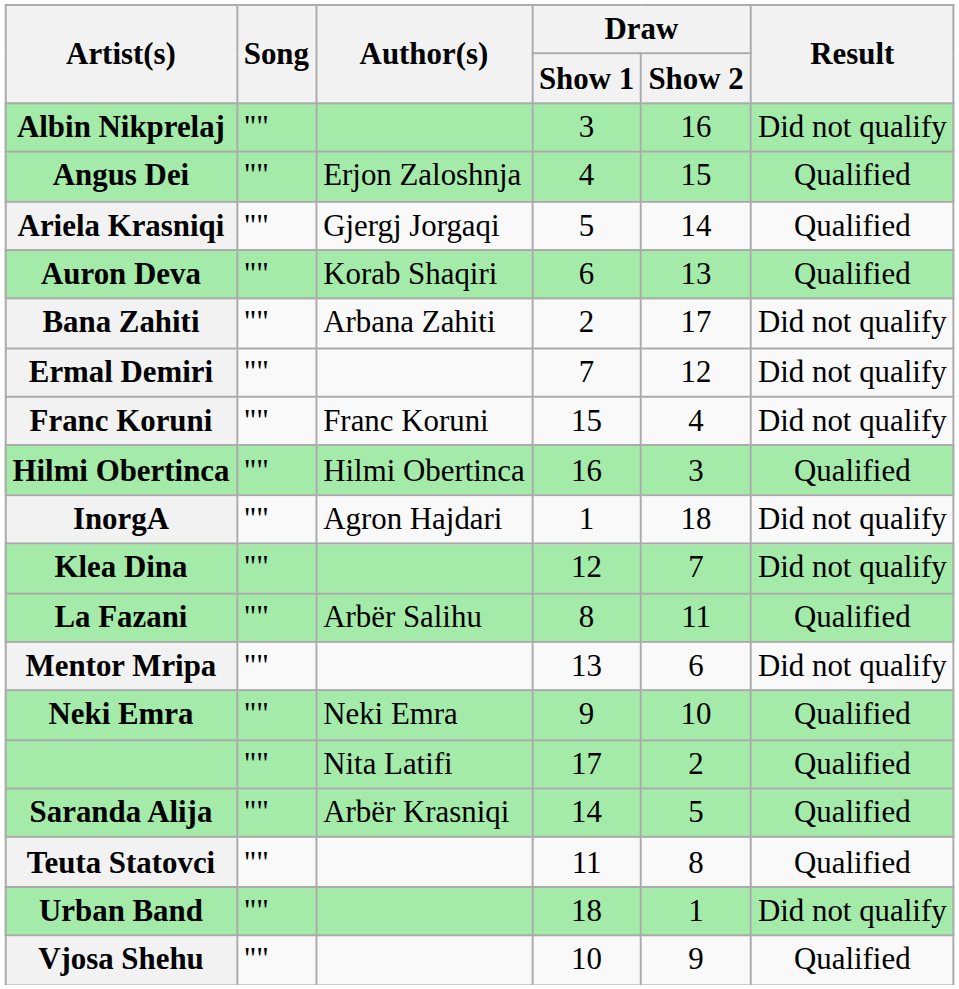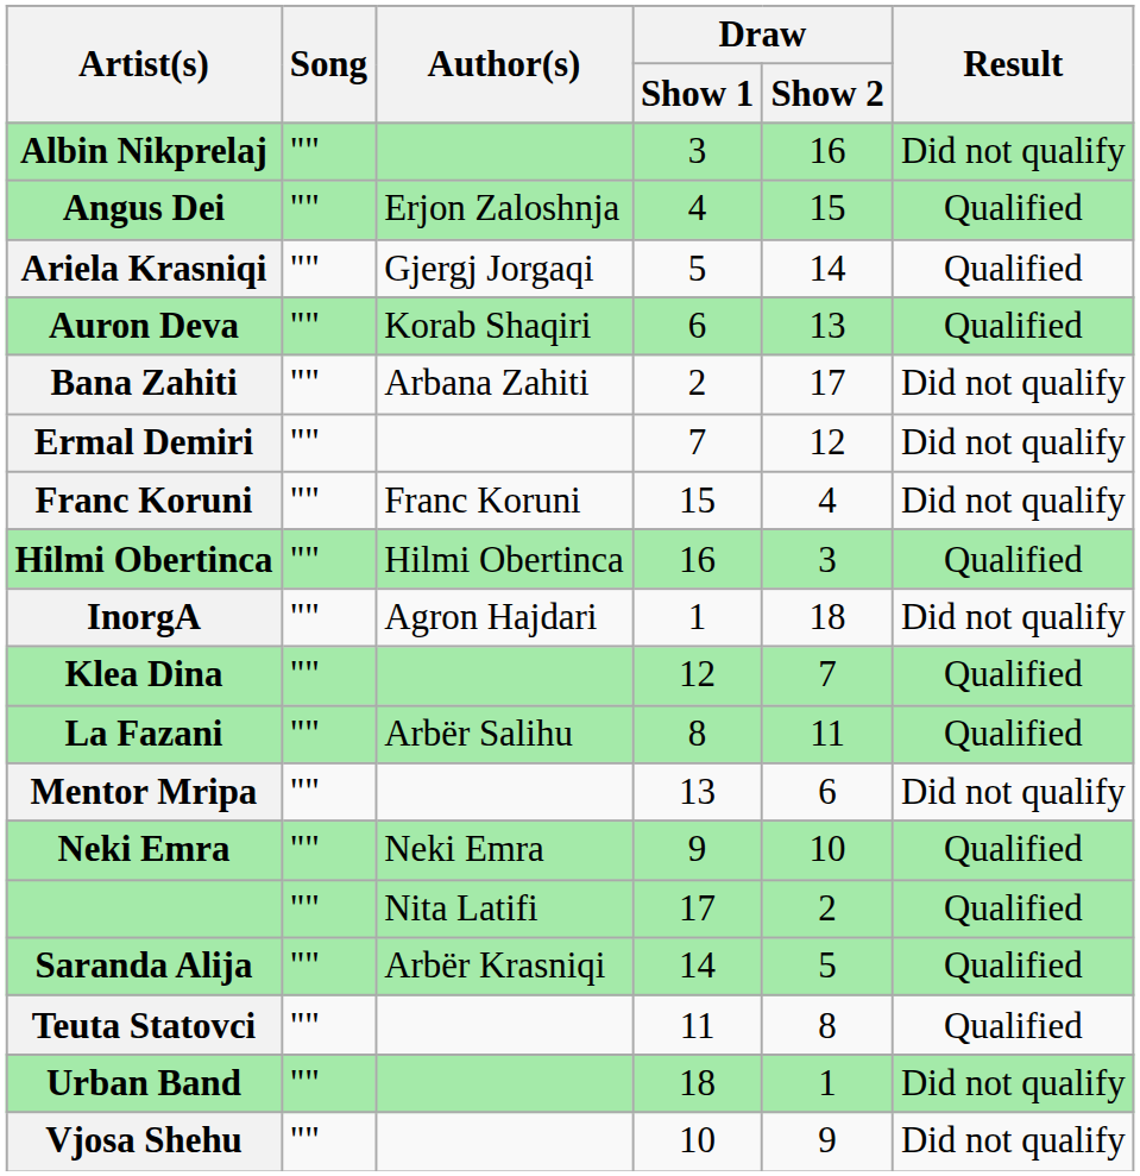 <table class="wikitable sortable plainrowheaders" style="margin: 1em auto 1em auto; text-align:left;">
 <tr>
 <th scope="col" rowspan="2">Artist(s)</th>
 <th scope="col" rowspan="2">Song</th>
 <th scope="col" class="unsortable" rowspan="2">Author(s)</th>
 <th scope="col" colspan="2">Draw</th>
 <th scope="col" rowspan="2">Result</th>
 </tr>
 <tr>
 <th scope="col">Show 1</th>
 <th scope="col">Show 2</th>
 </tr>
 <tr style="background-color:#A4EAA9;">
 <th scope="row" style="background-color:#A4EAA9;">Albin Nikprelaj</th>
 <td>""</td>
 <td></td>
 <td style="text-align:center">3</td>
 <td style="text-align:center">16</td>
 <td style="text-align:center">Did not qualify</td>
 </tr>
 <tr style="background-color:#A4EAA9;">
 <th scope="row" style="background-color:#A4EAA9;">Angus Dei</th>
 <td>""</td>
 <td>Erjon Zaloshnja</td>
 <td style="text-align:center">4</td>
 <td style="text-align:center">15</td>
 <td style="text-align:center">Qualified</td>
 </tr>
 <tr>
 <th scope="row">Ariela Krasniqi</th>
 <td>""</td>
 <td>Gjergj Jorgaqi</td>
 <td style="text-align:center">5</td>
 <td style="text-align:center">14</td>
 <td style="text-align:center">Qualified</td>
 </tr>
 <tr style="background-color:#A4EAA9;">
 <th scope="row" style="background-color:#A4EAA9;">Auron Deva</th>
 <td>""</td>
 <td>Korab Shaqiri</td>
 <td style="text-align:center">6</td>
 <td style="text-align:center">13</td>
 <td style="text-align:center">Qualified</td>
 </tr>
 <tr>
 <th scope="row">Bana Zahiti</th>
 <td>""</td>
 <td>Arbana Zahiti</td>
 <td style="text-align:center">2</td>
 <td style="text-align:center">17</td>
 <td style="text-align:center">Did not qualify</td>
 </tr>
 <tr>
 <th scope="row">Ermal Demiri</th>
 <td>""</td>
 <td></td>
 <td style="text-align:center">7</td>
 <td style="text-align:center">12</td>
 <td style="text-align:center">Did not qualify</td>
 </tr>
 <tr>
 <th scope="row">Franc Koruni</th>
 <td>""</td>
 <td>Franc Koruni</td>
 <td style="text-align:center">15</td>
 <td style="text-align:center">4</td>
 <td style="text-align:center">Did not qualify</td>
 </tr>
 <tr style="background-color:#A4EAA9;">
 <th scope="row" style="background-color:#A4EAA9;">Hilmi Obertinca</th>
 <td>""</td>
 <td>Hilmi Obertinca</td>
 <td style="text-align:center">16</td>
 <td style="text-align:center">3</td>
 <td style="text-align:center">Qualified</td>
 </tr>
 <tr>
 <th scope="row">InorgA</th>
 <td>""</td>
 <td>Agron Hajdari</td>
 <td style="text-align:center">1</td>
 <td style="text-align:center">18</td>
 <td style="text-align:center">Did not qualify</td>
 </tr>
 <tr style="background-color:#A4EAA9;">
 <th scope="row" style="background-color:#A4EAA9;">Klea Dina</th>
 <td>""</td>
 <td></td>
 <td style="text-align:center">12</td>
 <td style="text-align:center">7</td>
-<td style="text-align:center">Did not qualify</td>
+<td style="text-align:center">Qualified</td>
 </tr>
 <tr style="background-color:#A4EAA9;">
 <th scope="row" style="background-color:#A4EAA9;">La Fazani</th>
 <td>""</td>
 <td>Arbër Salihu</td>
 <td style="text-align:center">8</td>
 <td style="text-align:center">11</td>
 <td style="text-align:center">Qualified</td>
 </tr>
 <tr>
 <th scope="row">Mentor Mripa</th>
 <td>""</td>
 <td></td>
 <td style="text-align:center">13</td>
 <td style="text-align:center">6</td>
 <td style="text-align:center">Did not qualify</td>
 </tr>
 <tr style="background-color:#A4EAA9;">
 <th scope="row" style="background-color:#A4EAA9;">Neki Emra</th>
 <td>""</td>
 <td>Neki Emra</td>
 <td style="text-align:center">9</td>
 <td style="text-align:center">10</td>
 <td style="text-align:center">Qualified</td>
 </tr>
 <tr style="background-color:#A4EAA9;">
 <th scope="row" style="background-color:#A4EAA9;"></th>
 <td>""</td>
 <td>Nita Latifi</td>
 <td style="text-align:center">17</td>
 <td style="text-align:center">2</td>
 <td style="text-align:center">Qualified</td>
 </tr>
 <tr style="background-color:#A4EAA9;">
 <th scope="row" style="background-color:#A4EAA9;">Saranda Alija</th>
 <td>""</td>
 <td>Arbër Krasniqi</td>
 <td style="text-align:center">14</td>
 <td style="text-align:center">5</td>
 <td style="text-align:center">Qualified</td>
 </tr>
 <tr>
 <th scope="row">Teuta Statovci</th>
 <td>""</td>
 <td></td>
 <td style="text-align:center">11</td>
 <td style="text-align:center">8</td>
 <td style="text-align:center">Qualified</td>
 </tr>
 <tr style="background-color:#A4EAA9;">
 <th scope="row" style="background-color:#A4EAA9;">Urban Band</th>
 <td>""</td>
 <td></td>
 <td style="text-align:center">18</td>
 <td style="text-align:center">1</td>
 <td style="text-align:center">Did not qualify</td>
 </tr>
 <tr>
 <th scope="row">Vjosa Shehu</th>
 <td>""</td>
 <td></td>
 <td style="text-align:center">10</td>
 <td style="text-align:center">9</td>
-<td style="text-align:center">Qualified</td>
+<td style="text-align:center">Did not qualify</td>
 </tr>
 </table>
